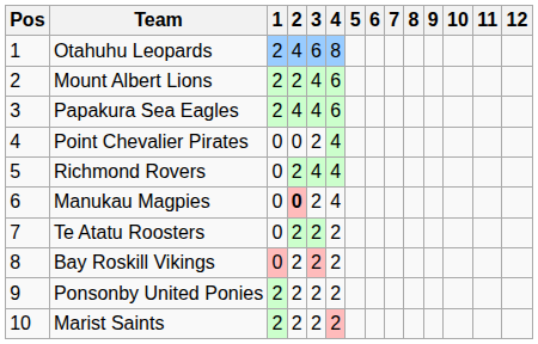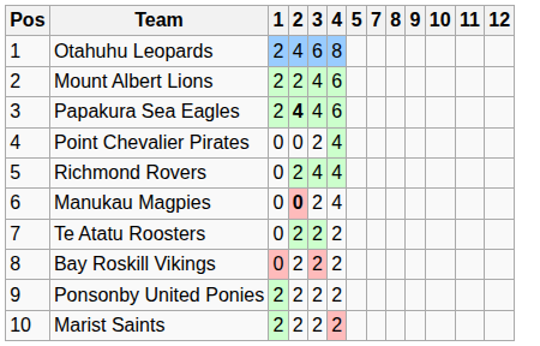 <table class="wikitable">
 <tr>
 <th>Pos</th>
 <th>Team</th>
 <th>1</th>
 <th>2</th>
 <th>3</th>
 <th>4</th>
 <th>5</th>
-<th>6</th>
 <th>7</th>
 <th>8</th>
 <th>9</th>
 <th>10</th>
 <th>11</th>
 <th>12</th>
 </tr>
 <tr>
 <td>1</td>
 <td> Otahuhu Leopards</td>
 <td style="background:#99ccff;">2</td>
 <td style="background:#99ccff;">4</td>
 <td style="background:#99ccff;">6</td>
 <td style="background:#99ccff;">8</td>
-<td></td>
 <td></td>
 <td></td>
 <td></td>
 <td></td>
 <td></td>
 <td></td>
 <td></td>
 </tr>
 <tr>
 <td>2</td>
 <td> Mount Albert Lions</td>
 <td style="background:#ccffcc;">2</td>
 <td style="background:#ccffcc;">2</td>
 <td style="background:#ccffcc;">4</td>
 <td style="background:#ccffcc;">6</td>
 <td></td>
 <td></td>
 <td></td>
 <td></td>
 <td></td>
 <td></td>
 <td></td>
-<td></td>
 </tr>
 <tr>
 <td>3</td>
 <td> Papakura Sea Eagles</td>
 <td style="background:#ccffcc;">2</td>
-<td style="background:#ccffcc;">4</td>
+<td style="background:#ccffcc;"><strong>4</strong></td>
 <td style="background:#ccffcc;">4</td>
 <td style="background:#ccffcc;">6</td>
-<td></td>
 <td></td>
 <td></td>
 <td></td>
 <td></td>
 <td></td>
 <td></td>
 <td></td>
 </tr>
 <tr>
 <td>4</td>
 <td> Point Chevalier Pirates</td>
 <td>0</td>
 <td>0</td>
 <td>2</td>
 <td style="background:#ccffcc;">4</td>
 <td></td>
 <td></td>
 <td></td>
 <td></td>
 <td></td>
 <td></td>
 <td></td>
-<td></td>
 </tr>
 <tr>
 <td>5</td>
 <td> Richmond Rovers</td>
 <td>0</td>
 <td style="background:#ccffcc;">2</td>
 <td style="background:#ccffcc;">4</td>
 <td style="background:#ccffcc;">4</td>
-<td></td>
 <td></td>
 <td></td>
 <td></td>
 <td></td>
 <td></td>
 <td></td>
 <td></td>
 </tr>
 <tr>
 <td>6</td>
 <td> Manukau Magpies</td>
 <td>0</td>
 <td style="background:#ffbbbb;"><strong>0</strong></td>
 <td>2</td>
 <td>4</td>
 <td></td>
 <td></td>
 <td></td>
 <td></td>
 <td></td>
 <td></td>
 <td></td>
-<td></td>
 </tr>
 <tr>
 <td>7</td>
 <td> Te Atatu Roosters</td>
 <td>0</td>
 <td style="background:#ccffcc;">2</td>
 <td style="background:#ccffcc;">2</td>
 <td>2</td>
-<td></td>
 <td></td>
 <td></td>
 <td></td>
 <td></td>
 <td></td>
 <td></td>
 <td></td>
 </tr>
 <tr>
 <td>8</td>
 <td> Bay Roskill Vikings</td>
 <td style="background:#ffbbbb;">0</td>
 <td>2</td>
 <td style="background:#ffbbbb;">2</td>
 <td>2</td>
 <td></td>
 <td></td>
 <td></td>
 <td></td>
 <td></td>
 <td></td>
 <td></td>
-<td></td>
 </tr>
 <tr>
 <td>9</td>
 <td> Ponsonby United Ponies</td>
 <td style="background:#ccffcc;">2</td>
 <td>2</td>
 <td>2</td>
 <td>2</td>
-<td></td>
 <td></td>
 <td></td>
 <td></td>
 <td></td>
 <td></td>
 <td></td>
 <td></td>
 </tr>
 <tr>
 <td>10</td>
 <td> Marist Saints</td>
 <td style="background:#ccffcc;">2</td>
 <td>2</td>
 <td>2</td>
 <td style="background:#ffbbbb;">2</td>
 <td></td>
 <td></td>
 <td></td>
 <td></td>
 <td></td>
 <td></td>
 <td></td>
-<td></td>
 </tr>
 </table>
